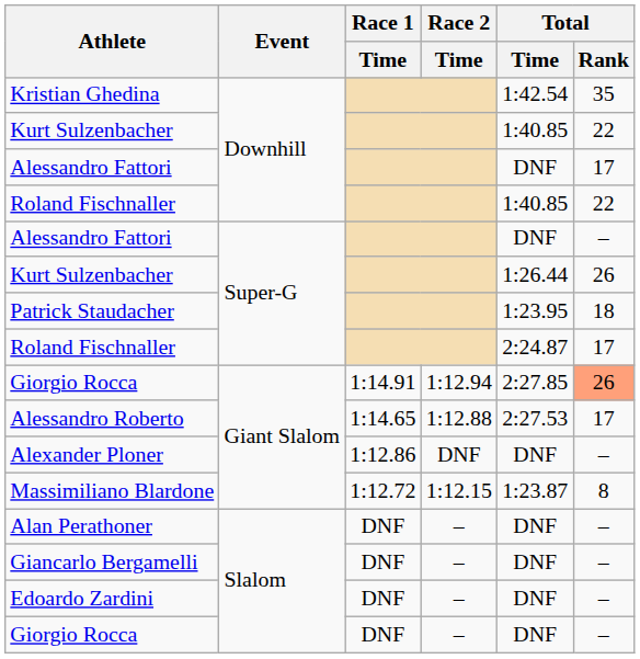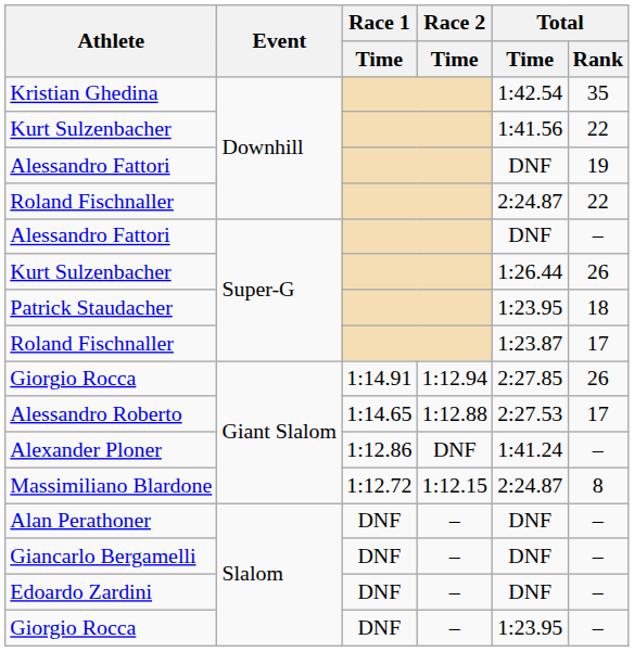 <table class="wikitable" style="font-size:90%">
 <tr>
 <th rowspan="2">Athlete</th>
 <th rowspan="2">Event</th>
 <th>Race 1</th>
 <th>Race 2</th>
 <th colspan="2">Total</th>
 </tr>
 <tr>
 <th>Time</th>
 <th>Time</th>
 <th>Time</th>
 <th>Rank</th>
 </tr>
 <tr>
 <td><a href='#'>Kristian Ghedina</a></td>
 <td rowspan="4">Downhill</td>
 <td colspan="2" bgcolor="wheat"></td>
 <td align="center">1:42.54</td>
 <td align="center">35</td>
 </tr>
 <tr>
 <td><a href='#'>Kurt Sulzenbacher</a></td>
 <td colspan="2" bgcolor="wheat"></td>
-<td align="center">1:40.85</td>
+<td align="center">1:41.56</td>
 <td align="center">22</td>
 </tr>
 <tr>
 <td><a href='#'>Alessandro Fattori</a></td>
 <td colspan="2" bgcolor="wheat"></td>
 <td align="center">DNF</td>
-<td align="center">17</td>
+<td align="center">19</td>
 </tr>
 <tr>
 <td><a href='#'>Roland Fischnaller</a></td>
 <td colspan="2" bgcolor="wheat"></td>
-<td align="center">1:40.85</td>
+<td align="center">2:24.87</td>
 <td align="center">22</td>
 </tr>
 <tr>
 <td><a href='#'>Alessandro Fattori</a></td>
 <td rowspan="4">Super-G</td>
 <td colspan="2" bgcolor="wheat"></td>
 <td align="center">DNF</td>
 <td align="center">–</td>
 </tr>
 <tr>
 <td><a href='#'>Kurt Sulzenbacher</a></td>
 <td colspan="2" bgcolor="wheat"></td>
 <td align="center">1:26.44</td>
 <td align="center">26</td>
 </tr>
 <tr>
 <td><a href='#'>Patrick Staudacher</a></td>
 <td colspan="2" bgcolor="wheat"></td>
 <td align="center">1:23.95</td>
 <td align="center">18</td>
 </tr>
 <tr>
 <td><a href='#'>Roland Fischnaller</a></td>
 <td colspan="2" bgcolor="wheat"></td>
-<td align="center">2:24.87</td>
+<td align="center">1:23.87</td>
 <td align="center">17</td>
 </tr>
 <tr>
 <td><a href='#'>Giorgio Rocca</a></td>
 <td rowspan="4">Giant Slalom</td>
 <td align="center">1:14.91</td>
 <td align="center">1:12.94</td>
 <td align="center">2:27.85</td>
-<td align="center" style="background: lightsalmon;">26</td>
+<td align="center">26</td>
 </tr>
 <tr>
 <td><a href='#'>Alessandro Roberto</a></td>
 <td align="center">1:14.65</td>
 <td align="center">1:12.88</td>
 <td align="center">2:27.53</td>
 <td align="center">17</td>
 </tr>
 <tr>
 <td><a href='#'>Alexander Ploner</a></td>
 <td align="center">1:12.86</td>
 <td align="center">DNF</td>
-<td align="center">DNF</td>
+<td align="center">1:41.24</td>
 <td align="center">–</td>
 </tr>
 <tr>
 <td><a href='#'>Massimiliano Blardone</a></td>
 <td align="center">1:12.72</td>
 <td align="center">1:12.15</td>
-<td align="center">1:23.87</td>
+<td align="center">2:24.87</td>
 <td align="center">8</td>
 </tr>
 <tr>
 <td><a href='#'>Alan Perathoner</a></td>
 <td rowspan="4">Slalom</td>
 <td align="center">DNF</td>
 <td align="center">–</td>
 <td align="center">DNF</td>
 <td align="center">–</td>
 </tr>
 <tr>
 <td><a href='#'>Giancarlo Bergamelli</a></td>
 <td align="center">DNF</td>
 <td align="center">–</td>
 <td align="center">DNF</td>
 <td align="center">–</td>
 </tr>
 <tr>
 <td><a href='#'>Edoardo Zardini</a></td>
 <td align="center">DNF</td>
 <td align="center">–</td>
 <td align="center">DNF</td>
 <td align="center">–</td>
 </tr>
 <tr>
 <td><a href='#'>Giorgio Rocca</a></td>
 <td align="center">DNF</td>
 <td align="center">–</td>
-<td align="center">DNF</td>
+<td align="center">1:23.95</td>
 <td align="center">–</td>
 </tr>
 </table>
